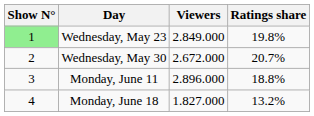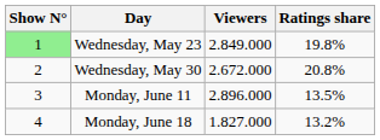 <table class="wikitable sortable centre" style="text-align:center;font-size:90%;">
 <tr>
 <th>Show N°</th>
 <th>Day</th>
 <th>Viewers</th>
 <th>Ratings share</th>
 </tr>
 <tr>
 <td style="background: lightgreen;">1</td>
 <td>Wednesday, May 23</td>
 <td>2.849.000</td>
 <td>19.8%</td>
 </tr>
 <tr>
 <td>2</td>
 <td>Wednesday, May 30</td>
 <td>2.672.000</td>
-<td>20.7%</td>
+<td>20.8%</td>
 </tr>
 <tr>
 <td>3</td>
 <td>Monday, June 11</td>
 <td>2.896.000</td>
-<td>18.8%</td>
+<td>13.5%</td>
 </tr>
 <tr>
 <td>4</td>
 <td>Monday, June 18</td>
 <td>1.827.000</td>
 <td>13.2%</td>
 </tr>
 </table>
